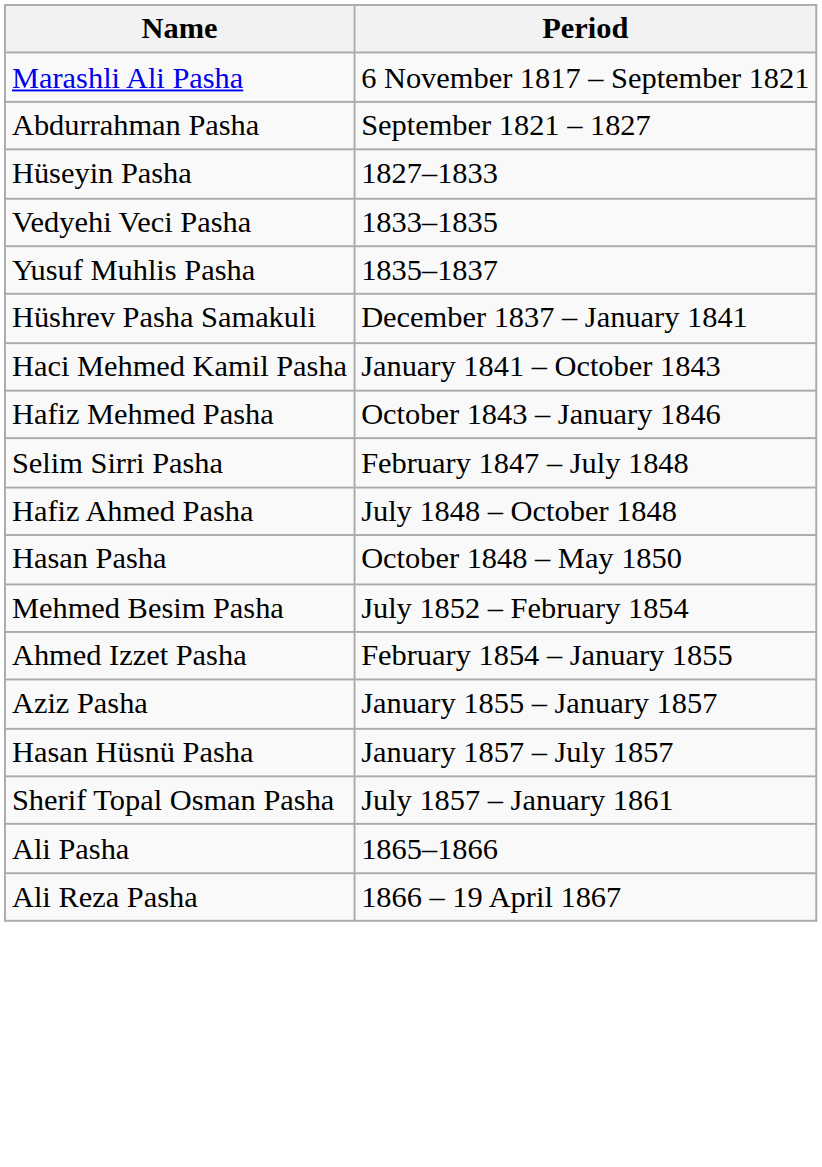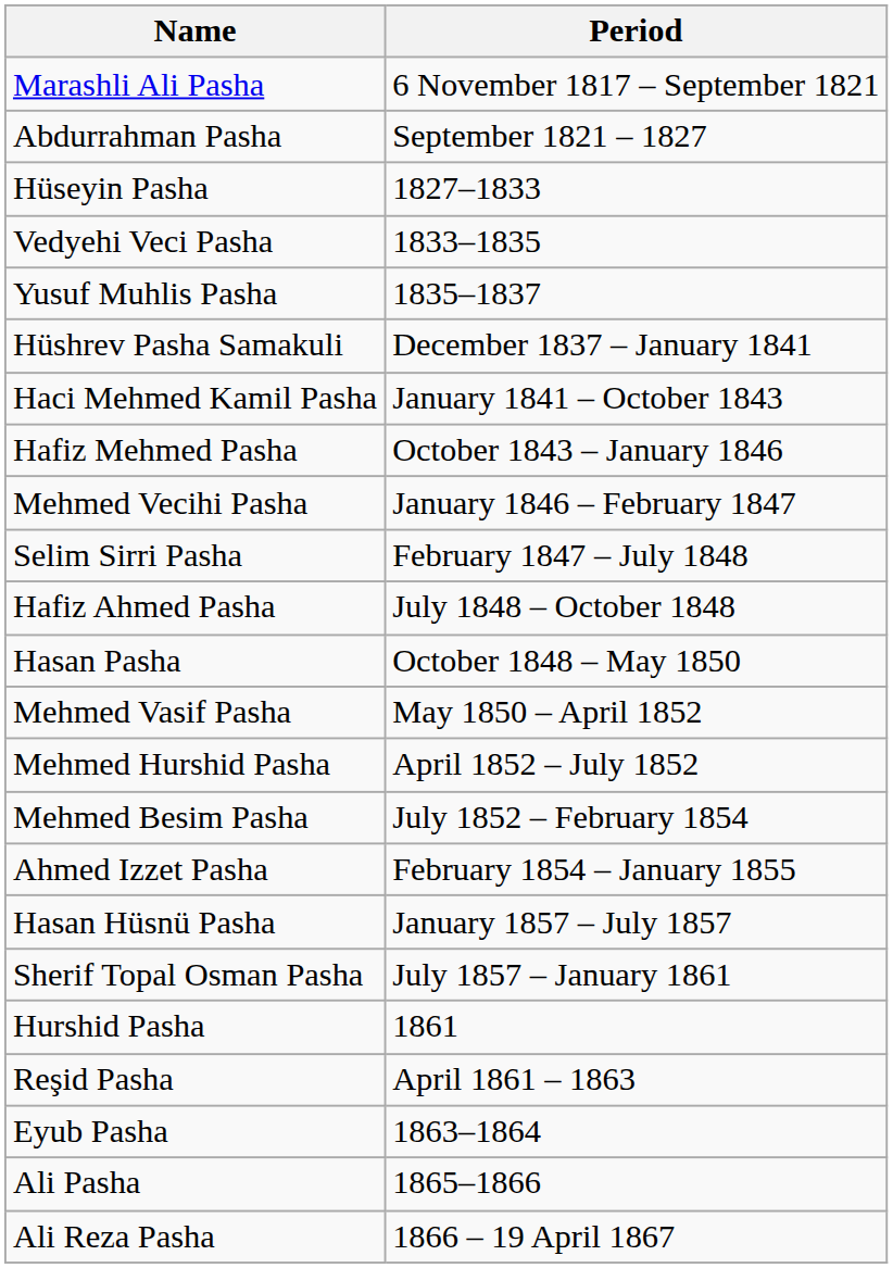 <table class="wikitable">
 <tr>
 <th>Name</th>
 <th>Period</th>
 </tr>
 <tr>
 <td><a href='#'>Marashli Ali Pasha</a></td>
 <td>6 November 1817 – September 1821</td>
 </tr>
 <tr>
 <td>Abdurrahman Pasha</td>
 <td>September 1821 – 1827</td>
 </tr>
 <tr>
 <td>Hüseyin Pasha</td>
 <td>1827–1833</td>
 </tr>
 <tr>
 <td>Vedyehi Veci Pasha</td>
 <td>1833–1835</td>
 </tr>
 <tr>
 <td>Yusuf Muhlis Pasha</td>
 <td>1835–1837</td>
 </tr>
 <tr>
 <td>Hüshrev Pasha Samakuli</td>
 <td>December 1837 – January 1841</td>
 </tr>
 <tr>
 <td>Haci Mehmed Kamil Pasha</td>
 <td>January 1841 – October 1843</td>
 </tr>
 <tr>
 <td>Hafiz Mehmed Pasha</td>
 <td>October 1843 – January 1846</td>
 </tr>
 <tr>
+<td>Mehmed Vecihi Pasha</td>
+<td>January 1846 – February 1847</td>
+</tr>
+<tr>
 <td>Selim Sirri Pasha</td>
 <td>February 1847 – July 1848</td>
 </tr>
 <tr>
 <td>Hafiz Ahmed Pasha</td>
 <td>July 1848 – October 1848</td>
 </tr>
 <tr>
 <td>Hasan Pasha</td>
 <td>October 1848 – May 1850</td>
 </tr>
 <tr>
+<td>Mehmed Vasif Pasha</td>
+<td>May 1850 – April 1852</td>
+</tr>
+<tr>
+<td>Mehmed Hurshid Pasha</td>
+<td>April 1852 – July 1852</td>
+</tr>
+<tr>
 <td>Mehmed Besim Pasha</td>
 <td>July 1852 – February 1854</td>
 </tr>
 <tr>
 <td>Ahmed Izzet Pasha</td>
 <td>February 1854 – January 1855</td>
-</tr>
-<tr>
-<td>Aziz Pasha</td>
-<td>January 1855 – January 1857</td>
 </tr>
 <tr>
 <td>Hasan Hüsnü Pasha</td>
 <td>January 1857 – July 1857</td>
 </tr>
 <tr>
 <td>Sherif Topal Osman Pasha</td>
 <td>July 1857 – January 1861</td>
 </tr>
 <tr>
+<td>Hurshid Pasha</td>
+<td>1861</td>
+</tr>
+<tr>
+<td>Reşid Pasha</td>
+<td>April 1861 – 1863</td>
+</tr>
+<tr>
+<td>Eyub Pasha</td>
+<td>1863–1864</td>
+</tr>
+<tr>
 <td>Ali Pasha</td>
 <td>1865–1866</td>
 </tr>
 <tr>
 <td>Ali Reza Pasha</td>
 <td>1866 – 19 April 1867</td>
 </tr>
 </table>
